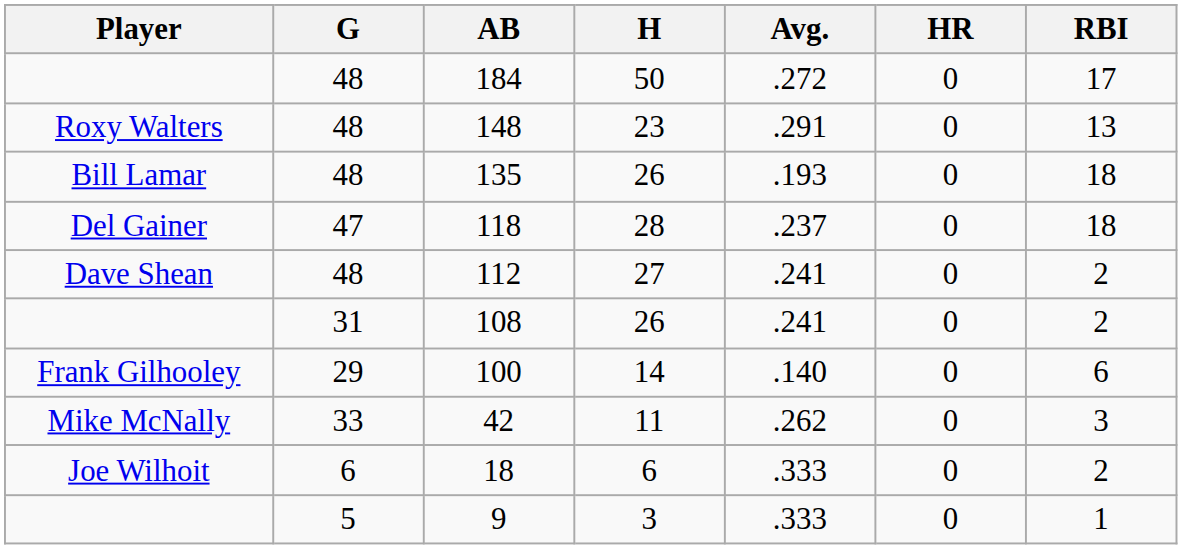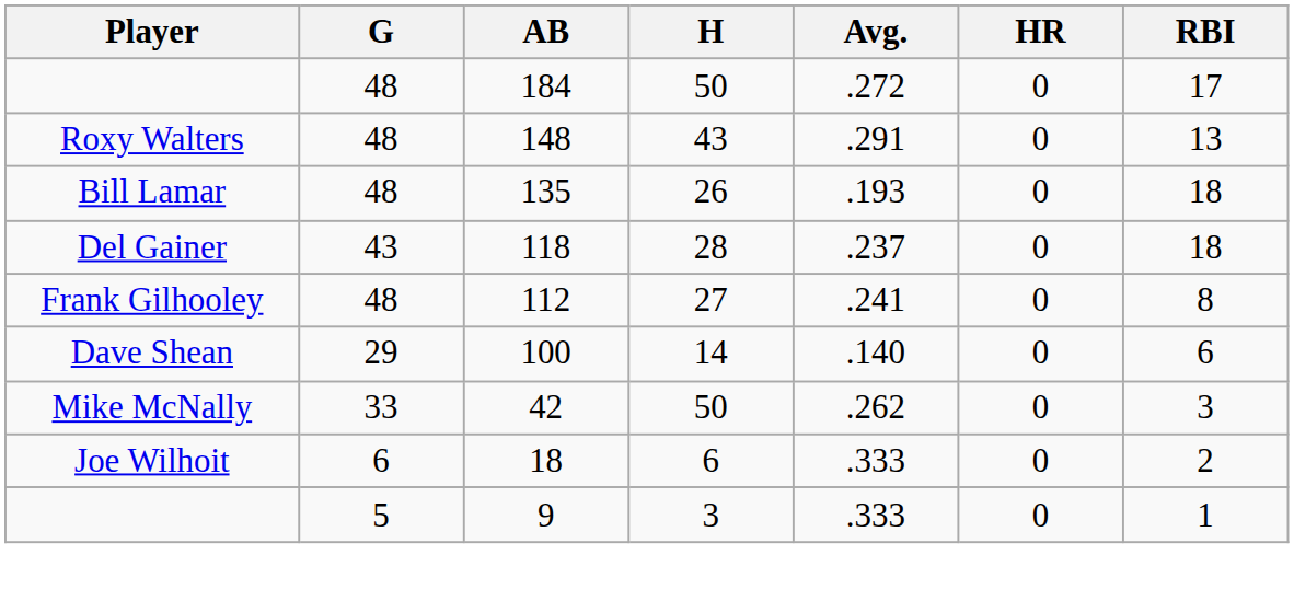 <table class="wikitable sortable">
 <tr>
 <th bgcolor="#DDDDFF" width="16%">Player</th>
 <th bgcolor="#DDDDFF" width="9%">G</th>
 <th bgcolor="#DDDDFF" width="9%">AB</th>
 <th bgcolor="#DDDDFF" width="9%">H</th>
 <th bgcolor="#DDDDFF" width="9%">Avg.</th>
 <th bgcolor="#DDDDFF" width="9%">HR</th>
 <th bgcolor="#DDDDFF" width="9%">RBI</th>
 </tr>
 <tr align="center">
 <td></td>
 <td>48</td>
 <td>184</td>
 <td>50</td>
 <td>.272</td>
 <td>0</td>
 <td>17</td>
 </tr>
 <tr align="center">
 <td><a href='#'>Roxy Walters</a></td>
 <td>48</td>
 <td>148</td>
-<td>23</td>
+<td>43</td>
 <td>.291</td>
 <td>0</td>
 <td>13</td>
 </tr>
 <tr align=center>
 <td><a href='#'>Bill Lamar</a></td>
 <td>48</td>
 <td>135</td>
 <td>26</td>
 <td>.193</td>
 <td>0</td>
 <td>18</td>
 </tr>
 <tr align=center>
 <td><a href='#'>Del Gainer</a></td>
-<td>47</td>
+<td>43</td>
 <td>118</td>
 <td>28</td>
 <td>.237</td>
 <td>0</td>
 <td>18</td>
 </tr>
 <tr align=center>
-<td><a href='#'>Dave Shean</a></td>
+<td><a href='#'>Frank Gilhooley</a></td>
 <td>48</td>
 <td>112</td>
 <td>27</td>
 <td>.241</td>
 <td>0</td>
-<td>2</td>
-</tr>
-<tr align=center>
-<td></td>
-<td>31</td>
-<td>108</td>
-<td>26</td>
-<td>.241</td>
-<td>0</td>
-<td>2</td>
+<td>8</td>
 </tr>
 <tr align="center">
-<td><a href='#'>Frank Gilhooley</a></td>
+<td><a href='#'>Dave Shean</a></td>
 <td>29</td>
 <td>100</td>
 <td>14</td>
 <td>.140</td>
 <td>0</td>
 <td>6</td>
 </tr>
 <tr align=center>
 <td><a href='#'>Mike McNally</a></td>
 <td>33</td>
 <td>42</td>
-<td>11</td>
+<td>50</td>
 <td>.262</td>
 <td>0</td>
 <td>3</td>
 </tr>
 <tr align=center>
 <td><a href='#'>Joe Wilhoit</a></td>
 <td>6</td>
 <td>18</td>
 <td>6</td>
 <td>.333</td>
 <td>0</td>
 <td>2</td>
 </tr>
 <tr align=center>
 <td></td>
 <td>5</td>
 <td>9</td>
 <td>3</td>
 <td>.333</td>
 <td>0</td>
 <td>1</td>
 </tr>
 </table>
